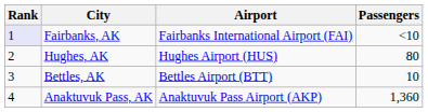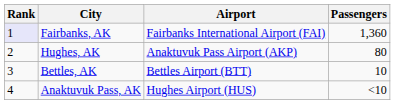 <table class="wikitable">
 <tr>
 <th>Rank</th>
 <th>City</th>
 <th>Airport</th>
 <th>Passengers</th>
 </tr>
 <tr>
 <td style="background: lavender;">1</td>
 <td><a href='#'>Fairbanks, AK</a></td>
 <td><a href='#'>Fairbanks International Airport (FAI)</a></td>
-<td align=right><10</td>
+<td align="right">1,360</td>
 </tr>
 <tr>
 <td>2</td>
 <td><a href='#'>Hughes, AK</a></td>
-<td><a href='#'>Hughes Airport (HUS)</a></td>
+<td><a href='#'>Anaktuvuk Pass Airport (AKP)</a></td>
 <td align="right">80</td>
 </tr>
 <tr>
 <td>3</td>
 <td><a href='#'>Bettles, AK</a></td>
 <td><a href='#'>Bettles Airport (BTT)</a></td>
 <td align="right">10</td>
 </tr>
 <tr>
 <td>4</td>
 <td><a href='#'>Anaktuvuk Pass, AK</a></td>
-<td><a href='#'>Anaktuvuk Pass Airport (AKP)</a></td>
-<td align="right">1,360</td>
+<td><a href='#'>Hughes Airport (HUS)</a></td>
+<td align=right><10</td>
 </tr>
 </table>
